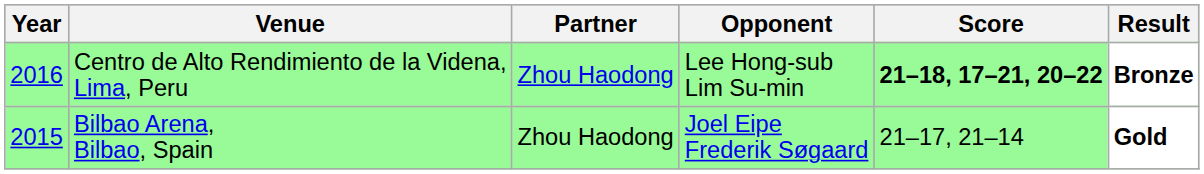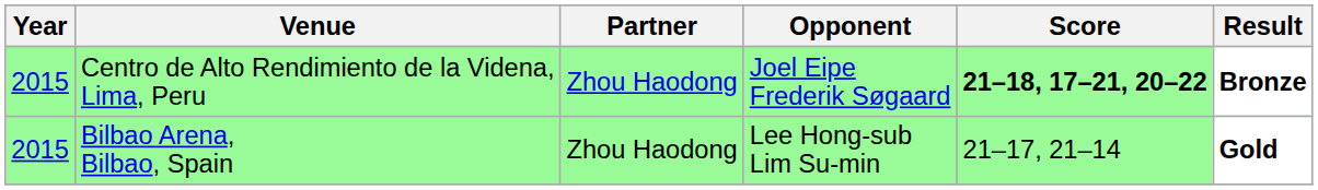 <table class="sortable wikitable" style="font-size: 90%;">
 <tr>
 <th>Year</th>
 <th>Venue</th>
 <th>Partner</th>
 <th>Opponent</th>
 <th>Score</th>
 <th>Result</th>
 </tr>
 <tr style="background:#98FB98">
-<td align="center"><a href='#'>2016</a></td>
+<td align="center"><a href='#'>2015</a></td>
 <td align="left">Centro de Alto Rendimiento de la Videna,<br><a href='#'>Lima</a>, Peru</td>
 <td align="left"> <a href='#'>Zhou Haodong</a></td>
-<td align="left"> Lee Hong-sub<br> Lim Su-min</td>
+<td align="left"> <a href='#'>Joel Eipe</a><br> <a href='#'>Frederik Søgaard</a></td>
 <td align="left"><strong>21–18, 17–21, 20–22</strong></td>
 <td style="text-align:left; background:white"> <strong>Bronze</strong></td>
 </tr>
 <tr style="background:#98FB98">
 <td align="center"><a href='#'>2015</a></td>
 <td align="left"><a href='#'>Bilbao Arena</a>,<br><a href='#'>Bilbao</a>, Spain</td>
 <td align="left"> Zhou Haodong</td>
-<td align="left"> <a href='#'>Joel Eipe</a><br> <a href='#'>Frederik Søgaard</a></td>
+<td align="left"> Lee Hong-sub<br> Lim Su-min</td>
 <td align="left">21–17, 21–14</td>
 <td style="text-align:left; background:white"> <strong>Gold</strong></td>
 </tr>
 </table>
